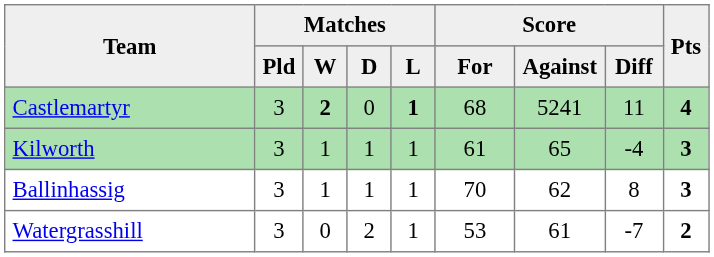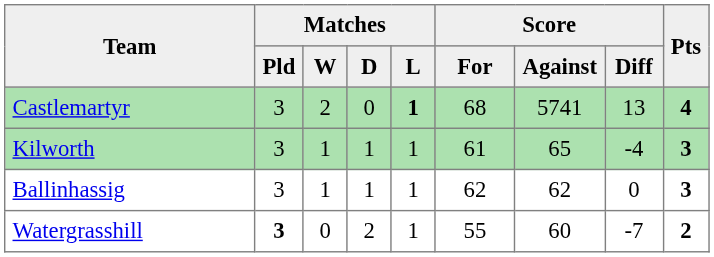 <table style=border-collapse:collapse border=1 cellspacing=0 cellpadding=5>
 <tr align=center bgcolor=#efefef>
 <th rowspan=2 width=165>Team</th>
 <th colspan=4>Matches</th>
 <th colspan=3>Score</th>
 <th rowspan=2width=20>Pts</th>
 </tr>
 <tr align=center bgcolor=#efefef>
 <th width=20>Pld</th>
 <th width=20>W</th>
 <th width=20>D</th>
 <th width=20>L</th>
 <th width=45>For</th>
 <th width=45>Against</th>
 <th width=30>Diff</th>
 </tr>
 <tr align=center style="background:#ACE1AF;">
 <td style="text-align:left;"><a href='#'>Castlemartyr</a></td>
 <td>3</td>
-<td><strong>2</strong></td>
+<td>2</td>
 <td>0</td>
 <td><strong>1</strong></td>
 <td>68</td>
-<td>5241</td>
-<td>11</td>
+<td>5741</td>
+<td>13</td>
 <td><strong>4</strong></td>
 </tr>
 <tr align=center style="background:#ACE1AF;">
 <td style="text-align:left;"><a href='#'>Kilworth</a></td>
 <td>3</td>
 <td>1</td>
 <td>1</td>
 <td>1</td>
 <td>61</td>
 <td>65</td>
 <td>-4</td>
 <td><strong>3</strong></td>
 </tr>
 <tr align=center>
 <td style="text-align:left;"><a href='#'>Ballinhassig</a></td>
 <td>3</td>
 <td>1</td>
 <td>1</td>
 <td>1</td>
-<td>70</td>
 <td>62</td>
-<td>8</td>
+<td>62</td>
+<td>0</td>
 <td><strong>3</strong></td>
 </tr>
 <tr align=center>
 <td style="text-align:left;"><a href='#'>Watergrasshill</a></td>
-<td>3</td>
+<td><strong>3</strong></td>
 <td>0</td>
 <td>2</td>
 <td>1</td>
-<td>53</td>
-<td>61</td>
+<td>55</td>
+<td>60</td>
 <td>-7</td>
 <td><strong>2</strong></td>
 </tr>
 </table>
